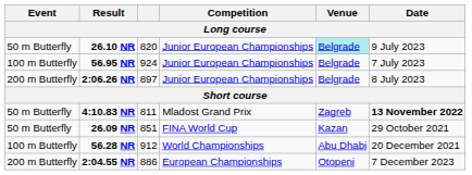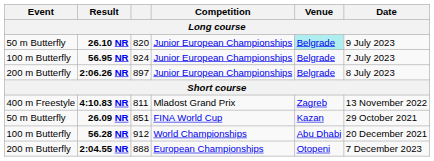 <table class="wikitable" style="border-collapse: collapse; font-size: 95%;">
 <tr>
 <th>Event</th>
 <th>Result</th>
 <th></th>
 <th>Competition</th>
 <th>Venue</th>
 <th>Date</th>
 </tr>
 <tr>
 <th colspan=6><em>Long course</em></th>
 </tr>
 <tr>
 <td>50 m Butterfly</td>
 <td align=right><strong>26.10</strong> <strong><a href='#'>NR</a></strong></td>
 <td>820</td>
 <td><a href='#'>Junior European Championships</a></td>
 <td style="background: paleturquoise;"> <a href='#'>Belgrade</a></td>
 <td>9 July 2023</td>
 </tr>
 <tr>
 <td>100 m Butterfly</td>
 <td align=right><strong>56.95</strong> <strong><a href='#'>NR</a></strong></td>
 <td>924</td>
 <td><a href='#'>Junior European Championships</a></td>
 <td> <a href='#'>Belgrade</a></td>
 <td>7 July 2023</td>
 </tr>
 <tr>
 <td>200 m Butterfly</td>
 <td align=right><strong>2:06.26</strong> <strong><a href='#'>NR</a></strong></td>
 <td>897</td>
 <td><a href='#'>Junior European Championships</a></td>
 <td> <a href='#'>Belgrade</a></td>
 <td>8 July 2023</td>
 </tr>
 <tr>
 <th colspan=6><em>Short course</em></th>
 </tr>
 <tr>
-<td>50 m Butterfly</td>
+<td>400 m Freestyle</td>
 <td align=right><strong>4:10.83</strong> <strong><a href='#'>NR</a></strong></td>
 <td>811</td>
 <td>Mladost Grand Prix</td>
 <td> <a href='#'>Zagreb</a></td>
-<td><strong>13 November 2022</strong></td>
+<td>13 November 2022</td>
 </tr>
 <tr>
 <td>50 m Butterfly</td>
 <td align=right><strong>26.09</strong> <strong><a href='#'>NR</a></strong></td>
 <td>851</td>
 <td><a href='#'>FINA World Cup</a></td>
 <td> <a href='#'>Kazan</a></td>
 <td>29 October 2021</td>
 </tr>
 <tr>
 <td>100 m Butterfly</td>
 <td align=right><strong>56.28</strong> <strong><a href='#'>NR</a></strong></td>
 <td>912</td>
 <td><a href='#'>World Championships</a></td>
 <td> <a href='#'>Abu Dhabi</a></td>
 <td>20 December 2021</td>
 </tr>
 <tr>
 <td>200 m Butterfly</td>
 <td align=right><strong>2:04.55</strong> <strong><a href='#'>NR</a></strong></td>
-<td>886</td>
+<td>888</td>
 <td><a href='#'>European Championships</a></td>
 <td> <a href='#'>Otopeni</a></td>
 <td>7 December 2023</td>
 </tr>
 </table>
